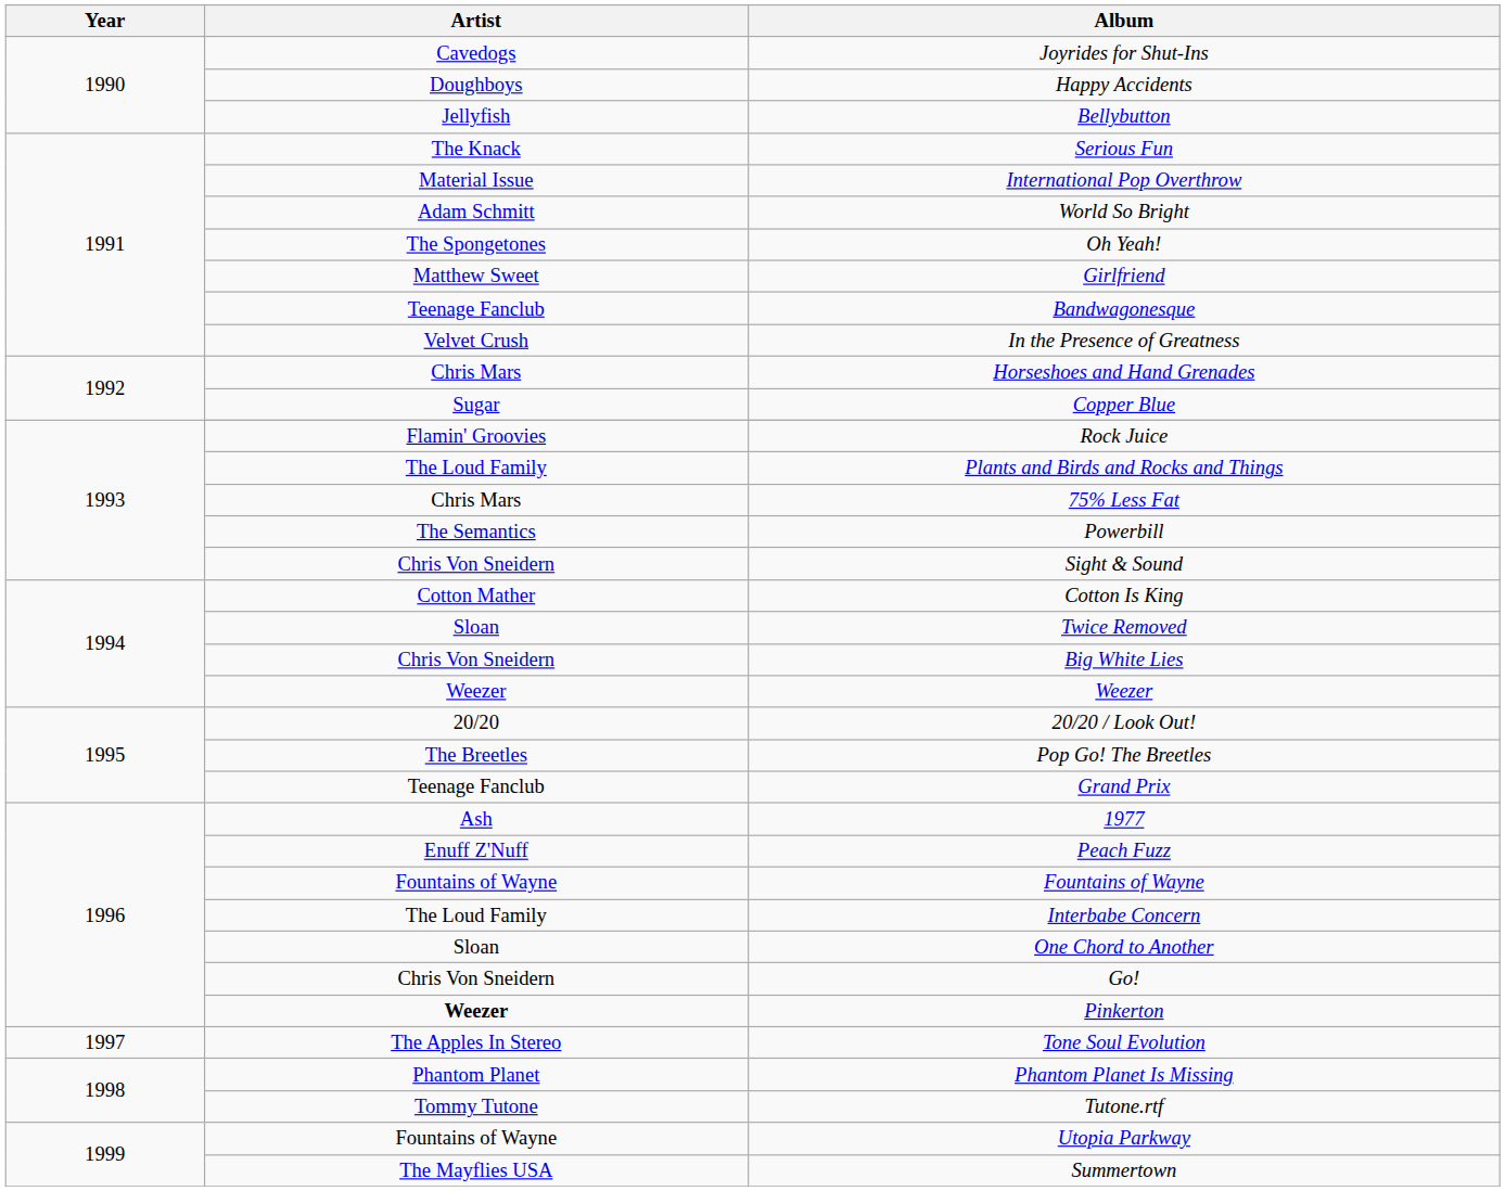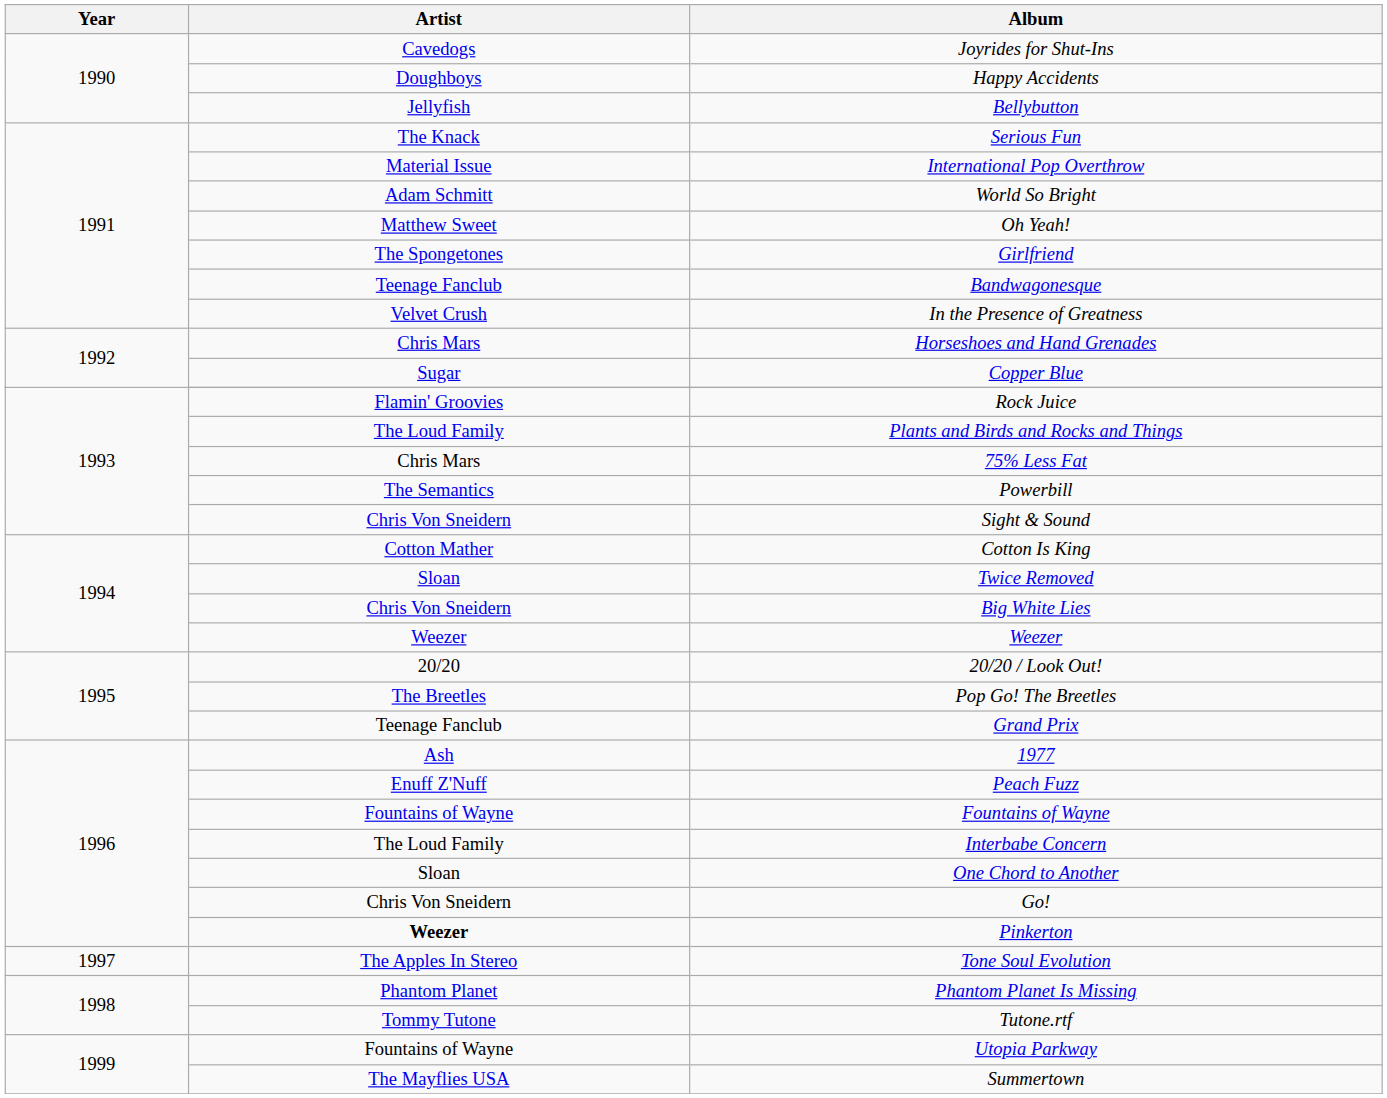 <table class="wikitable" style="margin:auto; text-align:center;" width="75%">
 <tr>
 <th scope="col" style="width:50px;">Year</th>
 <th scope="col" style="width:150px;">Artist</th>
 <th scope="col" style="width:210px;">Album</th>
 </tr>
 <tr>
 <td rowspan=3; align="center">1990</td>
 <td align="center"><a href='#'>Cavedogs</a></td>
 <td align="center"><em>Joyrides for Shut-Ins</em></td>
 </tr>
 <tr>
 <td align="center"><a href='#'>Doughboys</a></td>
 <td align="center"><em>Happy Accidents</em></td>
 </tr>
 <tr>
 <td align="center"><a href='#'>Jellyfish</a></td>
 <td align="center"><em><a href='#'>Bellybutton</a></em></td>
 </tr>
 <tr>
 <td rowspan=7; align="center">1991</td>
 <td align="center"><a href='#'>The Knack</a></td>
 <td align="center"><em><a href='#'>Serious Fun</a></em></td>
 </tr>
 <tr>
 <td align="center"><a href='#'>Material Issue</a></td>
 <td align="center"><em><a href='#'>International Pop Overthrow</a></em></td>
 </tr>
 <tr>
 <td align="center"><a href='#'>Adam Schmitt</a></td>
 <td align="center"><em>World So Bright</em></td>
 </tr>
 <tr>
-<td align="center"><a href='#'>The Spongetones</a></td>
+<td align="center"><a href='#'>Matthew Sweet</a></td>
 <td align="center"><em>Oh Yeah!</em></td>
 </tr>
 <tr>
-<td align="center"><a href='#'>Matthew Sweet</a></td>
+<td align="center"><a href='#'>The Spongetones</a></td>
 <td align="center"><em><a href='#'>Girlfriend</a></em></td>
 </tr>
 <tr>
 <td align="center"><a href='#'>Teenage Fanclub</a></td>
 <td align="center"><em><a href='#'>Bandwagonesque</a></em></td>
 </tr>
 <tr>
 <td align="center"><a href='#'>Velvet Crush</a></td>
 <td align="center"><em>In the Presence of Greatness</em></td>
 </tr>
 <tr>
 <td rowspan=2; align="center">1992</td>
 <td align="center"><a href='#'>Chris Mars</a></td>
 <td align="center"><em><a href='#'>Horseshoes and Hand Grenades</a></em></td>
 </tr>
 <tr>
 <td align="center"><a href='#'>Sugar</a></td>
 <td align="center"><em><a href='#'>Copper Blue</a></em></td>
 </tr>
 <tr>
 <td rowspan=6; align="center">1993</td>
 </tr>
 <tr>
 <td align="center"><a href='#'>Flamin' Groovies</a></td>
 <td align="center"><em>Rock Juice</em></td>
 </tr>
 <tr>
 <td align="center"><a href='#'>The Loud Family</a></td>
 <td align="center"><em><a href='#'>Plants and Birds and Rocks and Things</a></em></td>
 </tr>
 <tr>
 <td align="center">Chris Mars</td>
 <td align="center"><em><a href='#'>75% Less Fat</a></em></td>
 </tr>
 <tr>
 <td align="center"><a href='#'>The Semantics</a></td>
 <td align="center"><em>Powerbill</em></td>
 </tr>
 <tr>
 <td align="center"><a href='#'>Chris Von Sneidern</a></td>
 <td align="center"><em>Sight & Sound</em></td>
 </tr>
 <tr>
 <td rowspan=4; align="center">1994</td>
 <td align="center"><a href='#'>Cotton Mather</a></td>
 <td align="center"><em>Cotton Is King</em></td>
 </tr>
 <tr>
 <td align="center"><a href='#'>Sloan</a></td>
 <td align="center"><em><a href='#'>Twice Removed</a></em></td>
 </tr>
 <tr>
 <td align="center"><a href='#'>Chris Von Sneidern</a></td>
 <td align="center"><em><a href='#'>Big White Lies</a></em></td>
 </tr>
 <tr>
 <td align="center"><a href='#'>Weezer</a></td>
 <td align="center"><em><a href='#'>Weezer</a></em></td>
 </tr>
 <tr>
 <td rowspan=3; align="center">1995</td>
 <td align="center">20/20</td>
 <td align="center"><em>20/20 / Look Out!</em></td>
 </tr>
 <tr>
 <td align="center"><a href='#'>The Breetles</a></td>
 <td align="center"><em>Pop Go! The Breetles</em></td>
 </tr>
 <tr>
 <td align="center">Teenage Fanclub</td>
 <td align="center"><em><a href='#'>Grand Prix</a></em></td>
 </tr>
 <tr>
 <td rowspan=7; align="center">1996</td>
 <td align="center"><a href='#'>Ash</a></td>
 <td align="center"><em><a href='#'>1977</a></em></td>
 </tr>
 <tr>
 <td align="center"><a href='#'>Enuff Z'Nuff</a></td>
 <td align="center"><em><a href='#'>Peach Fuzz</a></em></td>
 </tr>
 <tr>
 <td align="center"><a href='#'>Fountains of Wayne</a></td>
 <td align="center"><em><a href='#'>Fountains of Wayne</a></em></td>
 </tr>
 <tr>
 <td align="center">The Loud Family</td>
 <td align="center"><em><a href='#'>Interbabe Concern</a></em></td>
 </tr>
 <tr>
 <td align="center">Sloan</td>
 <td align="center"><em><a href='#'>One Chord to Another</a></em></td>
 </tr>
 <tr>
 <td align="center">Chris Von Sneidern</td>
 <td align="center"><em>Go!</em></td>
 </tr>
 <tr>
 <td align="center"><strong>Weezer</strong></td>
 <td align="center"><em><a href='#'>Pinkerton</a></em></td>
 </tr>
 <tr>
 <td align="center">1997</td>
 <td align="center"><a href='#'>The Apples In Stereo</a></td>
 <td align="center"><em><a href='#'>Tone Soul Evolution</a></em></td>
 </tr>
 <tr>
 <td rowspan=2; align="center">1998</td>
 <td align="center"><a href='#'>Phantom Planet</a></td>
 <td align="center"><em><a href='#'>Phantom Planet Is Missing</a></em></td>
 </tr>
 <tr>
 <td align="center"><a href='#'>Tommy Tutone</a></td>
 <td align="center"><em>Tutone.rtf</em></td>
 </tr>
 <tr>
 <td rowspan=2; align="center">1999</td>
 <td align="center">Fountains of Wayne</td>
 <td align="center"><em><a href='#'>Utopia Parkway</a></em></td>
 </tr>
 <tr>
 <td align="center"><a href='#'>The Mayflies USA</a></td>
 <td align="center"><em>Summertown</em></td>
 </tr>
 </table>
